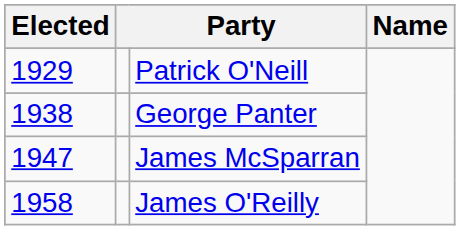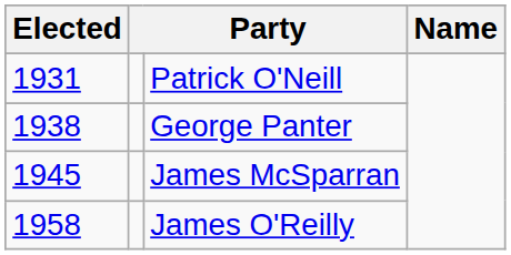 <table class="wikitable">
 <tr>
 <th>Elected</th>
 <th colspan=2>Party</th>
 <th>Name</th>
 </tr>
 <tr>
-<td><a href='#'>1929</a></td>
+<td><a href='#'>1931</a></td>
 <td></td>
 <td><a href='#'>Patrick O'Neill</a></td>
 </tr>
 <tr>
 <td><a href='#'>1938</a></td>
 <td></td>
 <td><a href='#'>George Panter</a></td>
 </tr>
 <tr>
-<td><a href='#'>1947</a></td>
+<td><a href='#'>1945</a></td>
 <td></td>
 <td><a href='#'>James McSparran</a></td>
 </tr>
 <tr>
 <td><a href='#'>1958</a></td>
 <td></td>
 <td><a href='#'>James O'Reilly</a></td>
 </tr>
 </table>
